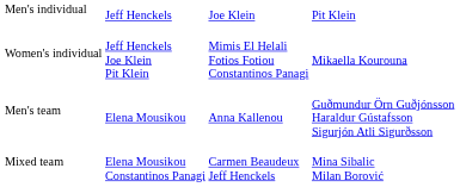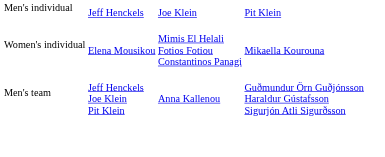 <table>
 <tr>
 <td>Men's individual</td>
 <td><br><a href='#'>Jeff Henckels</a></td>
 <td><br><a href='#'>Joe Klein</a></td>
 <td><br><a href='#'>Pit Klein</a></td>
 </tr>
 <tr>
 <td {{nowrap>Women's individual</td>
-<td><br><a href='#'>Jeff Henckels</a><br><a href='#'>Joe Klein</a><br><a href='#'>Pit Klein</a></td>
+<td><br><a href='#'>Elena Mousikou</a></td>
 <td><br><a href='#'>Mimis El Helali</a><br><a href='#'>Fotios Fotiou</a><br><a href='#'>Constantinos Panagi</a></td>
 <td><br><a href='#'>Mikaella Kourouna</a></td>
 </tr>
 <tr>
 <td>Men's team</td>
-<td><br><a href='#'>Elena Mousikou</a></td>
+<td><br><a href='#'>Jeff Henckels</a><br><a href='#'>Joe Klein</a><br><a href='#'>Pit Klein</a></td>
 <td><br><a href='#'>Anna Kallenou</a></td>
 <td><br><a href='#'>Guðmundur Örn Guðjónsson</a><br><a href='#'>Haraldur Gústafsson</a><br><a href='#'>Sigurjón Atli Sigurðsson</a></td>
 </tr>
-<tr>
-<td>Mixed team</td>
-<td><br><a href='#'>Elena Mousikou</a><br><a href='#'>Constantinos Panagi</a></td>
-<td><br><a href='#'>Carmen Beaudeux</a><br><a href='#'>Jeff Henckels</a></td>
-<td><br><a href='#'>Mina Sibalic</a><br><a href='#'>Milan Borović</a></td>
-</tr>
 </table>
